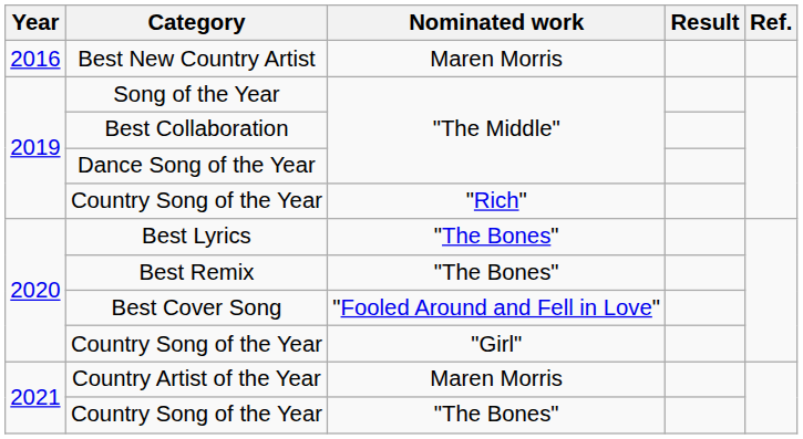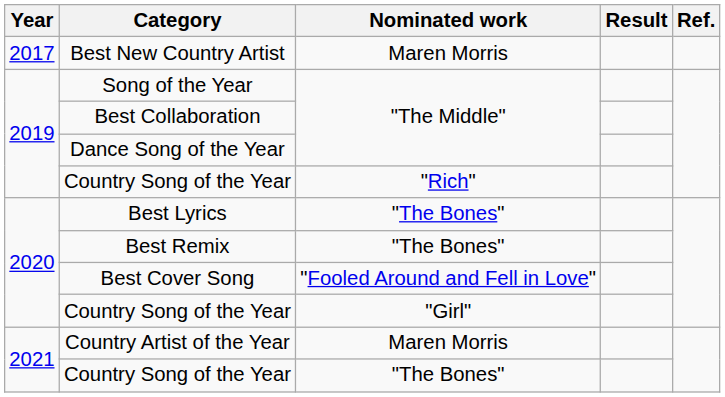 <table class="wikitable" style="text-align:center;">
 <tr>
 <th>Year</th>
 <th>Category</th>
 <th>Nominated work</th>
 <th>Result</th>
 <th>Ref.</th>
 </tr>
 <tr>
-<td><a href='#'>2016</a></td>
+<td><a href='#'>2017</a></td>
 <td>Best New Country Artist</td>
 <td>Maren Morris</td>
 <td></td>
 <td></td>
 </tr>
 <tr>
 <td rowspan="4"><a href='#'>2019</a></td>
 <td>Song of the Year</td>
 <td rowspan="3">"The Middle"  </td>
 <td></td>
 <td rowspan="4"></td>
 </tr>
 <tr>
 <td>Best Collaboration</td>
 <td></td>
 </tr>
 <tr>
 <td>Dance Song of the Year</td>
 <td></td>
 </tr>
 <tr>
 <td>Country Song of the Year</td>
 <td>"<a href='#'>Rich</a>"</td>
 <td></td>
 </tr>
 <tr>
 <td rowspan= 4><a href='#'>2020</a></td>
 <td>Best Lyrics</td>
 <td>"<a href='#'>The Bones</a>"</td>
 <td></td>
 <td rowspan="4"></td>
 </tr>
 <tr>
 <td>Best Remix</td>
 <td>"The Bones" </td>
 <td></td>
 </tr>
 <tr>
 <td>Best Cover Song</td>
 <td>"<a href='#'>Fooled Around and Fell in Love</a>"</td>
 <td></td>
 </tr>
 <tr>
 <td>Country Song of the Year</td>
 <td>"Girl"</td>
 <td></td>
 </tr>
 <tr>
 <td rowspan="2"><a href='#'>2021</a></td>
 <td>Country Artist of the Year</td>
 <td>Maren Morris</td>
 <td></td>
 <td rowspan="2"></td>
 </tr>
 <tr>
 <td>Country Song of the Year</td>
 <td>"The Bones"</td>
 <td></td>
 </tr>
 </table>
